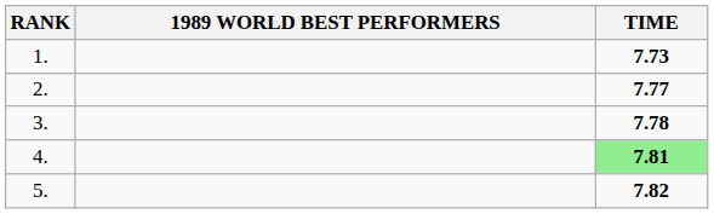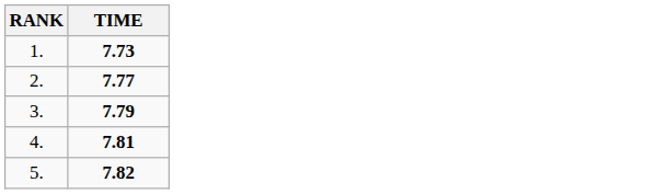 <table class="wikitable" style="border-collapse: collapse; font-size: 90%;">
 <tr>
 <th>RANK</th>
-<th align="center" style="width: 25em">1989 WORLD BEST PERFORMERS</th>
 <th align="center" style="width: 5em">TIME</th>
 </tr>
 <tr>
 <td align="center">1.</td>
-<td></td>
 <td align="center"><strong>7.73</strong></td>
 </tr>
 <tr>
 <td align="center">2.</td>
-<td></td>
 <td align="center"><strong>7.77</strong></td>
 </tr>
 <tr>
 <td align="center">3.</td>
-<td></td>
-<td align="center"><strong>7.78</strong></td>
+<td align="center"><strong>7.79</strong></td>
 </tr>
 <tr>
 <td align="center">4.</td>
-<td></td>
-<td align="center" style="background: lightgreen;"><strong>7.81</strong></td>
+<td align="center"><strong>7.81</strong></td>
 </tr>
 <tr>
 <td align="center">5.</td>
-<td></td>
 <td align="center"><strong>7.82</strong></td>
 </tr>
 </table>
